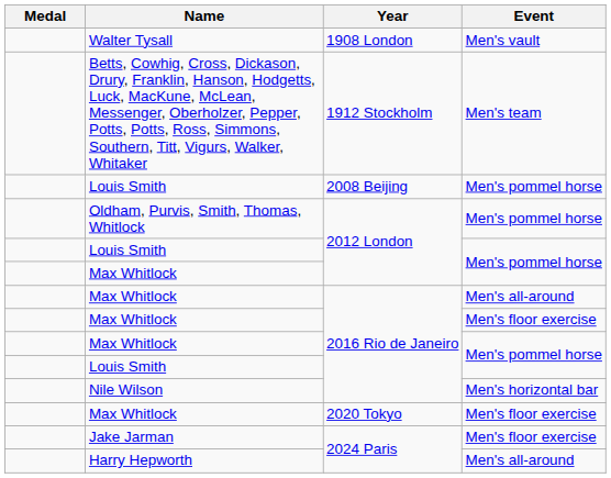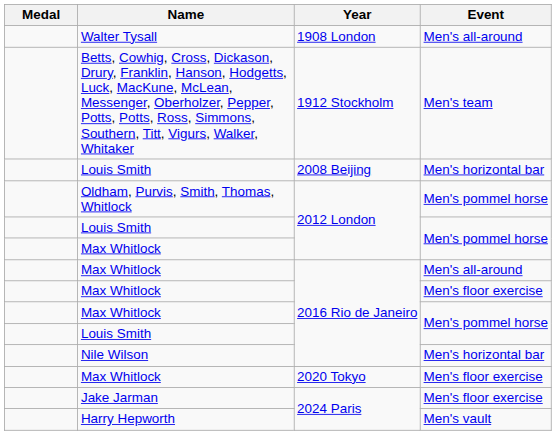 <table class="wikitable sortable">
 <tr>
 <th style="width:5em;">Medal</th>
 <th width=250>Name</th>
 <th>Year</th>
 <th>Event</th>
 </tr>
 <tr>
 <td></td>
 <td><a href='#'>Walter Tysall</a></td>
 <td> <a href='#'>1908 London</a></td>
-<td><a href='#'>Men's vault</a></td>
+<td><a href='#'>Men's all-around</a></td>
 </tr>
 <tr>
 <td></td>
 <td><a href='#'>Betts</a>, <a href='#'>Cowhig</a>, <a href='#'>Cross</a>, <a href='#'>Dickason</a>, <a href='#'>Drury</a>, <a href='#'>Franklin</a>, <a href='#'>Hanson</a>, <a href='#'>Hodgetts</a>, <a href='#'>Luck</a>, <a href='#'>MacKune</a>, <a href='#'>McLean</a>, <a href='#'>Messenger</a>, <a href='#'>Oberholzer</a>, <a href='#'>Pepper</a>, <a href='#'>Potts</a>, <a href='#'>Potts</a>, <a href='#'>Ross</a>, <a href='#'>Simmons</a>, <a href='#'>Southern</a>, <a href='#'>Titt</a>, <a href='#'>Vigurs</a>, <a href='#'>Walker</a>, <a href='#'>Whitaker</a></td>
 <td> <a href='#'>1912 Stockholm</a></td>
 <td><a href='#'>Men's team</a></td>
 </tr>
 <tr>
 <td></td>
 <td><a href='#'>Louis Smith</a></td>
 <td> <a href='#'>2008 Beijing</a></td>
-<td><a href='#'>Men's pommel horse</a></td>
+<td><a href='#'>Men's horizontal bar</a></td>
 </tr>
 <tr>
 <td></td>
 <td><a href='#'>Oldham</a>, <a href='#'>Purvis</a>, <a href='#'>Smith</a>, <a href='#'>Thomas</a>, <a href='#'>Whitlock</a></td>
 <td rowspan="3"> <a href='#'>2012 London</a></td>
 <td><a href='#'>Men's pommel horse</a></td>
 </tr>
 <tr>
 <td></td>
 <td><a href='#'>Louis Smith</a></td>
 <td rowspan="2"><a href='#'>Men's pommel horse</a></td>
 </tr>
 <tr>
 <td></td>
 <td><a href='#'>Max Whitlock</a></td>
 </tr>
 <tr>
 <td></td>
 <td><a href='#'>Max Whitlock</a></td>
 <td rowspan="5"> <a href='#'>2016 Rio de Janeiro</a></td>
 <td><a href='#'>Men's all-around</a></td>
 </tr>
 <tr>
 <td></td>
 <td><a href='#'>Max Whitlock</a></td>
 <td><a href='#'>Men's floor exercise</a></td>
 </tr>
 <tr>
 <td></td>
 <td><a href='#'>Max Whitlock</a></td>
 <td rowspan="2"><a href='#'>Men's pommel horse</a></td>
 </tr>
 <tr>
 <td></td>
 <td><a href='#'>Louis Smith</a></td>
 </tr>
 <tr>
 <td></td>
 <td><a href='#'>Nile Wilson</a></td>
 <td><a href='#'>Men's horizontal bar</a></td>
 </tr>
 <tr>
 <td></td>
 <td><a href='#'>Max Whitlock</a></td>
 <td> <a href='#'>2020 Tokyo</a></td>
 <td><a href='#'>Men's floor exercise</a></td>
 </tr>
 <tr>
 <td></td>
 <td><a href='#'>Jake Jarman</a></td>
 <td rowspan="2"> <a href='#'>2024 Paris</a></td>
 <td><a href='#'>Men's floor exercise</a></td>
 </tr>
 <tr>
 <td></td>
 <td><a href='#'>Harry Hepworth</a></td>
-<td><a href='#'>Men's all-around</a></td>
+<td><a href='#'>Men's vault</a></td>
 </tr>
 </table>
